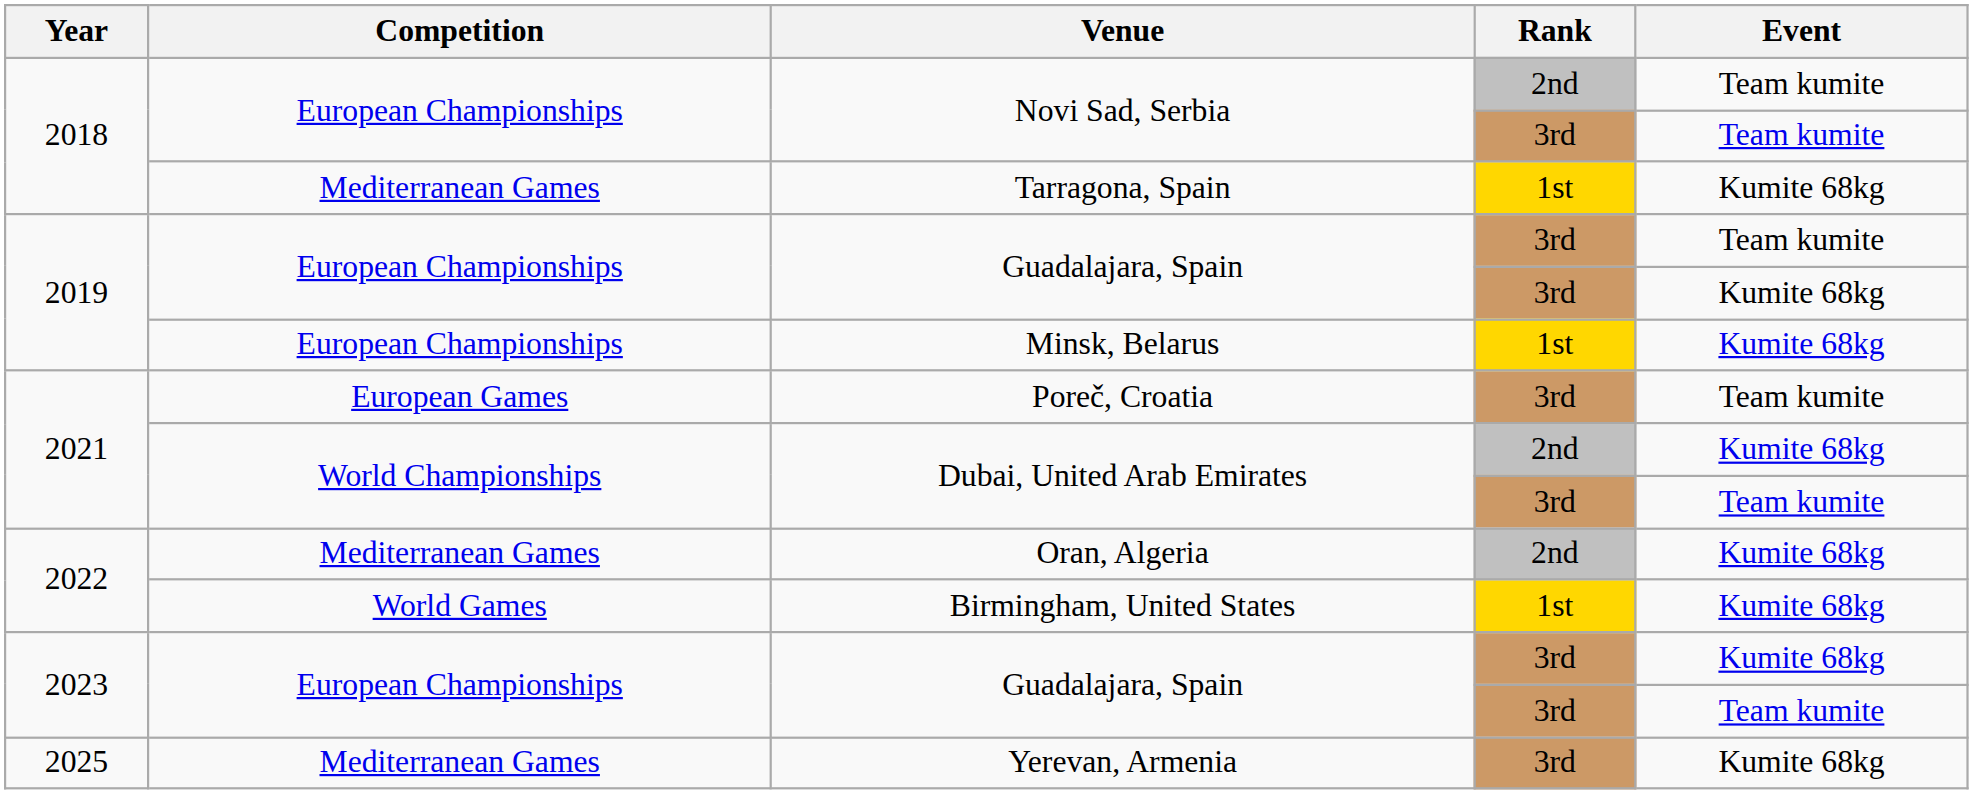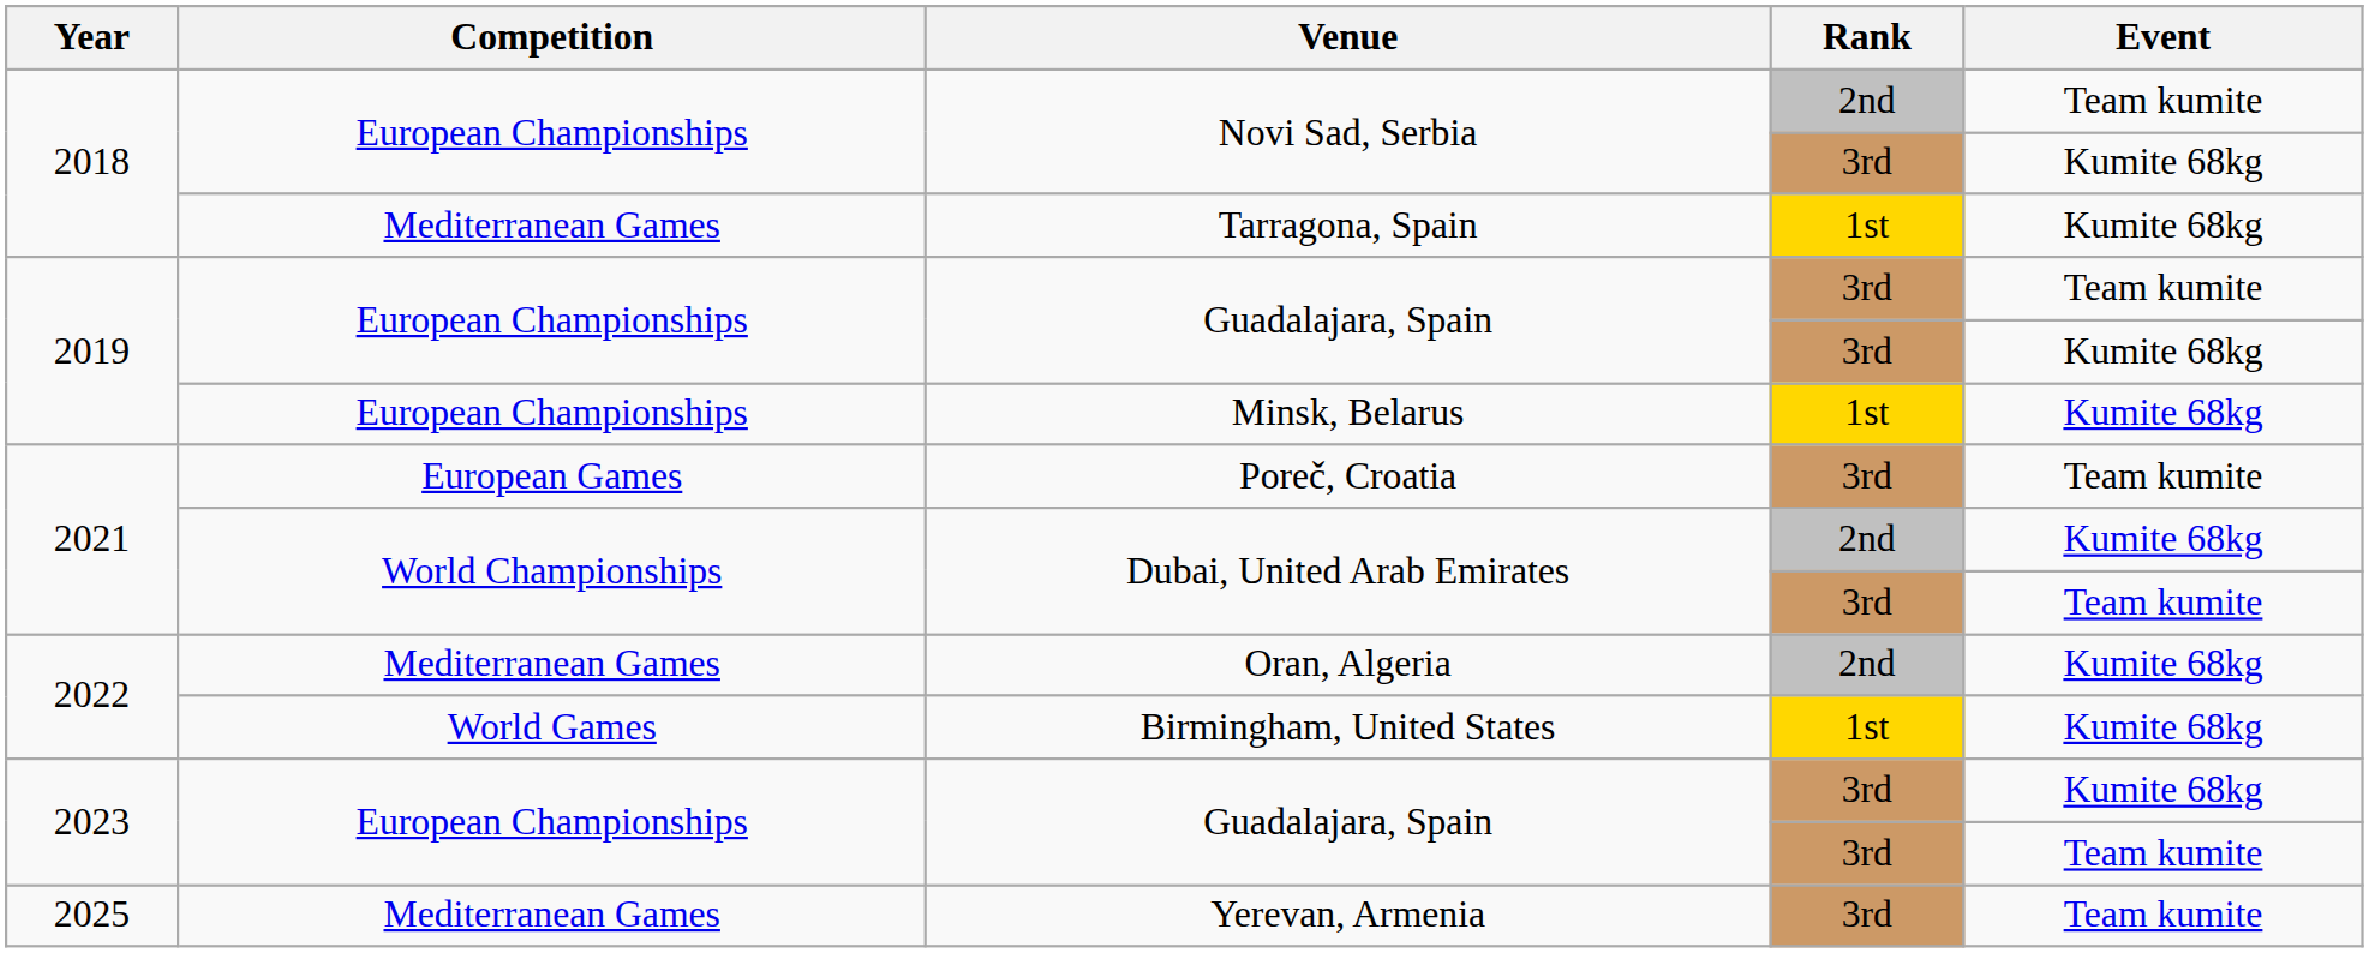 <table class="wikitable sortable" width=45% style="font-size:90%; text-align:center;">
 <tr>
 <th>Year</th>
 <th>Competition</th>
 <th>Venue</th>
 <th>Rank</th>
 <th>Event</th>
 </tr>
 <tr>
 <td rowspan=3>2018</td>
 <td rowspan=2><a href='#'>European Championships</a></td>
 <td rowspan=2>Novi Sad, Serbia</td>
 <td bgcolor="silver">2nd</td>
 <td>Team kumite</td>
 </tr>
 <tr>
 <td bgcolor="cc9966">3rd</td>
-<td><a href='#'>Team kumite</a></td>
+<td>Kumite 68kg</td>
 </tr>
 <tr>
 <td><a href='#'>Mediterranean Games</a></td>
 <td>Tarragona, Spain</td>
 <td bgcolor="gold">1st</td>
 <td>Kumite 68kg</td>
 </tr>
 <tr>
 <td rowspan=3>2019</td>
 <td rowspan=2><a href='#'>European Championships</a></td>
 <td rowspan=2>Guadalajara, Spain</td>
 <td bgcolor="cc9966">3rd</td>
 <td>Team kumite</td>
 </tr>
 <tr>
 <td bgcolor="cc9966">3rd</td>
 <td>Kumite 68kg</td>
 </tr>
 <tr>
 <td><a href='#'>European Championships</a></td>
 <td>Minsk, Belarus</td>
 <td bgcolor="gold">1st</td>
 <td><a href='#'>Kumite 68kg</a></td>
 </tr>
 <tr>
 <td rowspan=3>2021</td>
 <td><a href='#'>European Games</a></td>
 <td>Poreč, Croatia</td>
 <td bgcolor="cc9966">3rd</td>
 <td>Team kumite</td>
 </tr>
 <tr>
 <td rowspan=2><a href='#'>World Championships</a></td>
 <td rowspan=2>Dubai, United Arab Emirates</td>
 <td bgcolor="silver">2nd</td>
 <td><a href='#'>Kumite 68kg</a></td>
 </tr>
 <tr>
 <td bgcolor="cc9966">3rd</td>
 <td><a href='#'>Team kumite</a></td>
 </tr>
 <tr>
 <td rowspan=2>2022</td>
 <td><a href='#'>Mediterranean Games</a></td>
 <td>Oran, Algeria</td>
 <td bgcolor="silver">2nd</td>
 <td><a href='#'>Kumite 68kg</a></td>
 </tr>
 <tr>
 <td><a href='#'>World Games</a></td>
 <td>Birmingham, United States</td>
 <td bgcolor="gold">1st</td>
 <td><a href='#'>Kumite 68kg</a></td>
 </tr>
 <tr>
 <td rowspan=2>2023</td>
 <td rowspan=2><a href='#'>European Championships</a></td>
 <td rowspan=2>Guadalajara, Spain</td>
 <td bgcolor="cc9966">3rd</td>
 <td><a href='#'>Kumite 68kg</a></td>
 </tr>
 <tr>
 <td bgcolor="cc9966">3rd</td>
 <td><a href='#'>Team kumite</a></td>
 </tr>
 <tr>
 <td>2025</td>
 <td><a href='#'>Mediterranean Games</a></td>
 <td>Yerevan, Armenia</td>
 <td bgcolor="cc9966">3rd</td>
-<td>Kumite 68kg</td>
+<td><a href='#'>Team kumite</a></td>
 </tr>
 </table>
